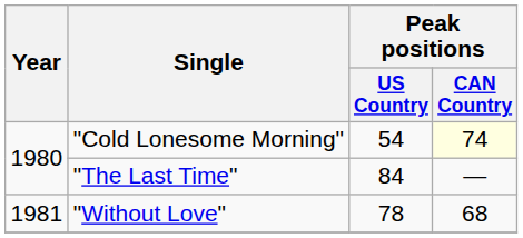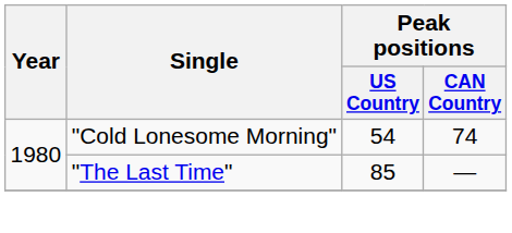 <table class="wikitable" style="text-align:center;">
 <tr>
 <th rowspan="2">Year</th>
 <th rowspan="2">Single</th>
 <th colspan="2">Peak positions</th>
 </tr>
 <tr style="font-size:smaller;">
 <th width="50"><a href='#'>US Country</a></th>
 <th width="50"><a href='#'>CAN Country</a></th>
 </tr>
 <tr>
 <td rowspan="2">1980</td>
 <td align="left">"Cold Lonesome Morning"</td>
 <td>54</td>
-<td style="background: lightyellow;">74</td>
+<td>74</td>
 </tr>
 <tr>
 <td align="left">"<a href='#'>The Last Time</a>"</td>
-<td>84</td>
+<td>85</td>
 <td>—</td>
-</tr>
-<tr>
-<td>1981</td>
-<td align="left">"<a href='#'>Without Love</a>"</td>
-<td>78</td>
-<td>68</td>
 </tr>
 <tr>
 </tr>
 </table>
